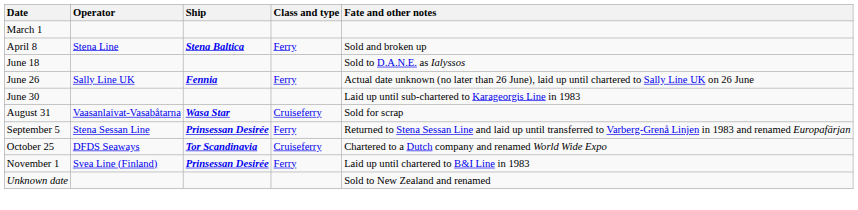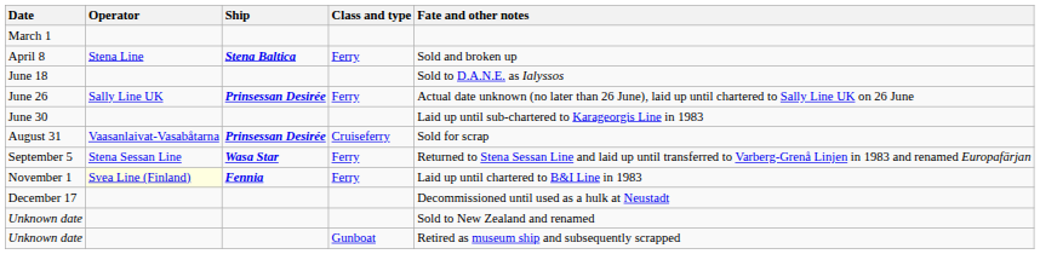 <table class="wikitable nowraplinks">
 <tr>
 <th style="text-align: left;">Date</th>
 <th style="text-align: left;">Operator</th>
 <th style="text-align: left;">Ship</th>
 <th style="text-align: left;">Class and type</th>
 <th style="text-align: left;">Fate and other notes</th>
 </tr>
 <tr ---->
 <td>March 1</td>
 <td></td>
 <td><strong></strong></td>
 <td></td>
 <td></td>
 </tr>
 <tr ---->
 <td>April 8</td>
 <td> <a href='#'>Stena Line</a></td>
 <td><strong><a href='#'><em>Stena Baltica</em></a></strong></td>
 <td><a href='#'>Ferry</a></td>
 <td>Sold and broken up</td>
 </tr>
 <tr ---->
 <td>June 18</td>
 <td></td>
 <td><strong></strong></td>
 <td></td>
 <td>Sold to <a href='#'>D.A.N.E.</a> as <em>Ialyssos</em></td>
 </tr>
 <tr ---->
 <td>June 26</td>
 <td> <a href='#'>Sally Line UK</a></td>
-<td><strong><a href='#'><em>Fennia</em></a></strong></td>
+<td><strong><a href='#'><em>Prinsessan Desirée</em></a></strong></td>
 <td><a href='#'>Ferry</a></td>
 <td>Actual date unknown (no later than 26 June), laid up until chartered to <a href='#'>Sally Line UK</a> on 26 June</td>
 </tr>
 <tr ---->
 <td>June 30</td>
 <td></td>
 <td><strong></strong></td>
 <td></td>
 <td>Laid up until sub-chartered to <a href='#'>Karageorgis Line</a> in 1983</td>
 </tr>
 <tr ---->
 <td>August 31</td>
 <td> <a href='#'>Vaasanlaivat-Vasabåtarna</a></td>
-<td><strong><a href='#'><em>Wasa Star</em></a></strong></td>
+<td><strong><a href='#'><em>Prinsessan Desirée</em></a></strong></td>
 <td><a href='#'>Cruiseferry</a></td>
 <td>Sold for scrap</td>
 </tr>
 <tr ---->
 <td>September 5</td>
 <td> <a href='#'>Stena Sessan Line</a></td>
-<td><strong><a href='#'><em>Prinsessan Desirée</em></a></strong></td>
+<td><strong><a href='#'><em>Wasa Star</em></a></strong></td>
 <td><a href='#'>Ferry</a></td>
 <td>Returned to <a href='#'>Stena Sessan Line</a> and laid up until transferred to <a href='#'>Varberg-Grenå Linjen</a> in 1983 and renamed <em>Europafärjan</em></td>
 </tr>
 <tr ---->
-<td>October 25</td>
-<td> <a href='#'>DFDS Seaways</a></td>
-<td><strong><a href='#'><em>Tor Scandinavia</em></a></strong></td>
-<td><a href='#'>Cruiseferry</a></td>
-<td>Chartered to a <a href='#'>Dutch</a> company and renamed <em>World Wide Expo</em></td>
+<td>November 1</td>
+<td style="background: lightyellow;"> <a href='#'>Svea Line (Finland)</a></td>
+<td><strong><a href='#'><em>Fennia</em></a></strong></td>
+<td><a href='#'>Ferry</a></td>
+<td>Laid up until chartered to <a href='#'>B&I Line</a> in 1983</td>
 </tr>
 <tr ---->
-<td>November 1</td>
-<td> <a href='#'>Svea Line (Finland)</a></td>
-<td><strong><a href='#'><em>Prinsessan Desirée</em></a></strong></td>
-<td><a href='#'>Ferry</a></td>
-<td>Laid up until chartered to <a href='#'>B&I Line</a> in 1983</td>
+<td>December 17</td>
+<td></td>
+<td><strong></strong></td>
+<td></td>
+<td>Decommissioned until used as a hulk at <a href='#'>Neustadt</a></td>
 </tr>
 <tr ---->
 <td><em>Unknown date</em></td>
 <td></td>
 <td><strong></strong></td>
 <td></td>
 <td>Sold to New Zealand and renamed </td>
 </tr>
+<tr ---->
+<td><em>Unknown date</em></td>
+<td></td>
+<td><strong></strong></td>
+<td><a href='#'>Gunboat</a></td>
+<td>Retired as <a href='#'>museum ship</a> and subsequently scrapped</td>
+</tr>
 </table>
